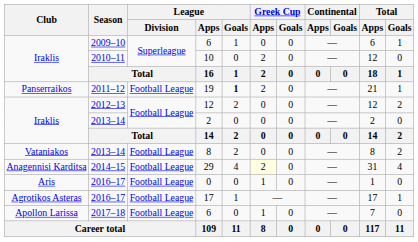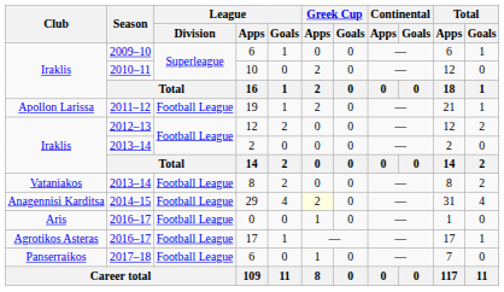 <table class="wikitable" style="text-align: center">
 <tr>
 <th rowspan="2">Club</th>
 <th rowspan="2">Season</th>
 <th colspan="3">League</th>
 <th colspan="2"><a href='#'>Greek Cup</a></th>
 <th colspan="2">Continental</th>
 <th colspan="2">Total</th>
 </tr>
 <tr>
 <th>Division</th>
 <th>Apps</th>
 <th>Goals</th>
 <th>Apps</th>
 <th>Goals</th>
 <th>Apps</th>
 <th>Goals</th>
 <th>Apps</th>
 <th>Goals</th>
 </tr>
 <tr>
 <td rowspan="3"><a href='#'>Iraklis</a></td>
 <td><a href='#'>2009–10</a></td>
 <td rowspan="2"><a href='#'>Superleague</a></td>
 <td>6</td>
 <td>1</td>
 <td>0</td>
 <td>0</td>
 <td colspan="2">—</td>
 <td>6</td>
 <td>1</td>
 </tr>
 <tr>
 <td><a href='#'>2010–11</a></td>
 <td>10</td>
 <td>0</td>
 <td>2</td>
 <td>0</td>
 <td colspan="2">—</td>
 <td>12</td>
 <td>0</td>
 </tr>
 <tr>
 <th colspan="2">Total</th>
 <th>16</th>
 <th>1</th>
 <th>2</th>
 <th>0</th>
 <th>0</th>
 <th>0</th>
 <th>18</th>
 <th>1</th>
 </tr>
 <tr>
-<td><a href='#'>Panserraikos</a></td>
+<td><a href='#'>Apollon Larissa</a></td>
 <td><a href='#'>2011–12</a></td>
 <td><a href='#'>Football League</a></td>
 <td>19</td>
-<td><strong>1</strong></td>
+<td>1</td>
 <td>2</td>
 <td>0</td>
 <td colspan="2">—</td>
 <td>21</td>
 <td>1</td>
 </tr>
 <tr>
 <td rowspan="3"><a href='#'>Iraklis</a></td>
 <td><a href='#'>2012–13</a></td>
 <td rowspan="2"><a href='#'>Football League</a></td>
 <td>12</td>
 <td>2</td>
 <td>0</td>
 <td>0</td>
 <td colspan="2">—</td>
 <td>12</td>
 <td>2</td>
 </tr>
 <tr>
 <td><a href='#'>2013–14</a></td>
 <td>2</td>
 <td>0</td>
 <td>0</td>
 <td>0</td>
 <td colspan="2">—</td>
 <td>2</td>
 <td>0</td>
 </tr>
 <tr>
 <th colspan="2">Total</th>
 <th>14</th>
 <th>2</th>
 <th>0</th>
 <th>0</th>
 <th>0</th>
 <th>0</th>
 <th>14</th>
 <th>2</th>
 </tr>
 <tr>
 <td><a href='#'>Vataniakos</a></td>
 <td><a href='#'>2013–14</a></td>
 <td><a href='#'>Football League</a></td>
 <td>8</td>
 <td>2</td>
 <td>0</td>
 <td>0</td>
 <td colspan="2">—</td>
 <td>8</td>
 <td>2</td>
 </tr>
 <tr>
 <td><a href='#'>Anagennisi Karditsa</a></td>
 <td><a href='#'>2014–15</a></td>
 <td><a href='#'>Football League</a></td>
 <td>29</td>
 <td>4</td>
 <td style="background: lightyellow;">2</td>
 <td>0</td>
 <td colspan="2">—</td>
 <td>31</td>
 <td>4</td>
 </tr>
 <tr>
 <td><a href='#'>Aris</a></td>
 <td><a href='#'>2016–17</a></td>
 <td><a href='#'>Football League</a></td>
 <td>0</td>
 <td>0</td>
 <td>1</td>
 <td>0</td>
 <td colspan="2">—</td>
 <td>1</td>
 <td>0</td>
 </tr>
 <tr>
 <td><a href='#'>Agrotikos Asteras</a></td>
 <td><a href='#'>2016–17</a></td>
 <td><a href='#'>Football League</a></td>
 <td>17</td>
 <td>1</td>
 <td colspan="2">—</td>
 <td colspan="2">—</td>
 <td>17</td>
 <td>1</td>
 </tr>
 <tr>
-<td><a href='#'>Apollon Larissa</a></td>
+<td><a href='#'>Panserraikos</a></td>
 <td><a href='#'>2017–18</a></td>
 <td><a href='#'>Football League</a></td>
 <td>6</td>
 <td>0</td>
 <td>1</td>
 <td>0</td>
 <td colspan="2">—</td>
 <td>7</td>
 <td>0</td>
 </tr>
 <tr>
 <th colspan="3">Career total</th>
 <th>109</th>
 <th>11</th>
 <th>8</th>
 <th>0</th>
 <th>0</th>
 <th>0</th>
 <th>117</th>
 <th>11</th>
 </tr>
 </table>
